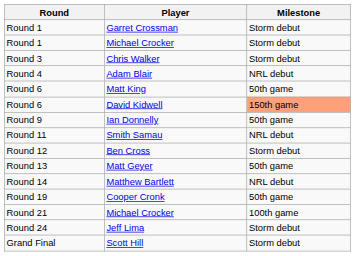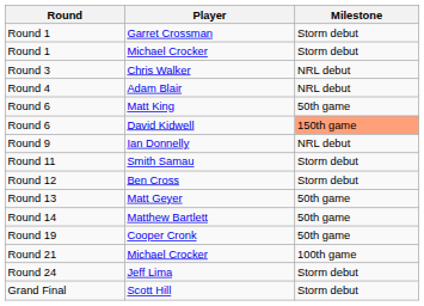 <table class="wikitable"  style="font-size:80%; width:30%;">
 <tr>
 <th>Round</th>
 <th>Player</th>
 <th>Milestone</th>
 </tr>
 <tr>
 <td>Round 1</td>
 <td><a href='#'>Garret Crossman</a></td>
 <td>Storm debut</td>
 </tr>
 <tr>
 <td>Round 1</td>
 <td><a href='#'>Michael Crocker</a></td>
 <td>Storm debut</td>
 </tr>
 <tr>
 <td>Round 3</td>
 <td><a href='#'>Chris Walker</a></td>
-<td>Storm debut</td>
+<td>NRL debut</td>
 </tr>
 <tr>
 <td>Round 4</td>
 <td><a href='#'>Adam Blair</a></td>
 <td>NRL debut</td>
 </tr>
 <tr>
 <td>Round 6</td>
 <td><a href='#'>Matt King</a></td>
 <td>50th game</td>
 </tr>
 <tr>
 <td>Round 6</td>
 <td><a href='#'>David Kidwell</a></td>
 <td style="background: lightsalmon;">150th game</td>
 </tr>
 <tr>
 <td>Round 9</td>
 <td><a href='#'>Ian Donnelly</a></td>
-<td>50th game</td>
+<td>NRL debut</td>
 </tr>
 <tr>
 <td>Round 11</td>
 <td><a href='#'>Smith Samau</a></td>
-<td>NRL debut</td>
+<td>Storm debut</td>
 </tr>
 <tr>
 <td>Round 12</td>
 <td><a href='#'>Ben Cross</a></td>
 <td>Storm debut</td>
 </tr>
 <tr>
 <td>Round 13</td>
 <td><a href='#'>Matt Geyer</a></td>
 <td>50th game</td>
 </tr>
 <tr>
 <td>Round 14</td>
 <td><a href='#'>Matthew Bartlett</a></td>
-<td>NRL debut</td>
+<td>50th game</td>
 </tr>
 <tr>
 <td>Round 19</td>
 <td><a href='#'>Cooper Cronk</a></td>
 <td>50th game</td>
 </tr>
 <tr>
 <td>Round 21</td>
 <td><a href='#'>Michael Crocker</a></td>
 <td>100th game</td>
 </tr>
 <tr>
 <td>Round 24</td>
 <td><a href='#'>Jeff Lima</a></td>
 <td>Storm debut</td>
 </tr>
 <tr>
 <td>Grand Final</td>
 <td><a href='#'>Scott Hill</a></td>
 <td>Storm debut</td>
 </tr>
 </table>
